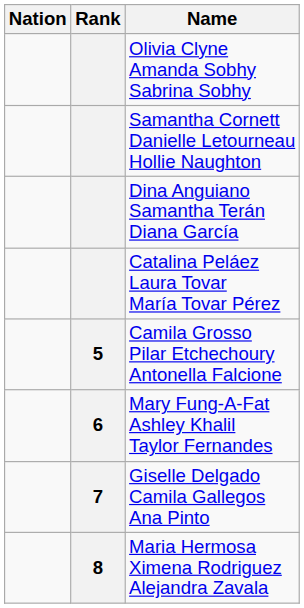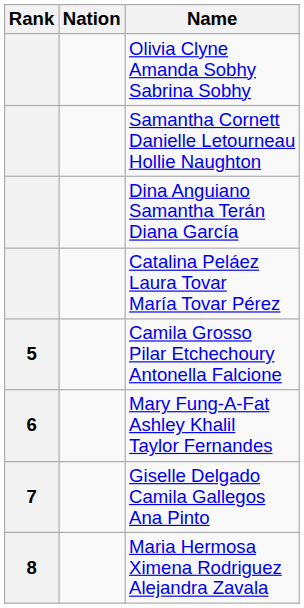 <table class="wikitable sortable" style="text-align:center">
 <tr>
+<th>Rank</th>
 <th>Nation</th>
-<th>Rank</th>
 <th>Name</th>
 </tr>
 <tr>
+<th></th>
 <td align=left></td>
-<th></th>
 <td align=left><a href='#'>Olivia Clyne</a><br><a href='#'>Amanda Sobhy</a><br><a href='#'>Sabrina Sobhy</a></td>
 </tr>
 <tr>
+<th></th>
 <td align=left></td>
-<th></th>
 <td align=left><a href='#'>Samantha Cornett</a><br><a href='#'>Danielle Letourneau</a><br><a href='#'>Hollie Naughton</a></td>
 </tr>
 <tr>
+<th></th>
 <td align=left></td>
-<th></th>
 <td align=left><a href='#'>Dina Anguiano</a><br><a href='#'>Samantha Terán</a><br><a href='#'>Diana García</a></td>
 </tr>
 <tr>
+<th></th>
 <td align=left></td>
-<th></th>
 <td align=left><a href='#'>Catalina Peláez</a><br><a href='#'>Laura Tovar</a><br><a href='#'>María Tovar Pérez</a></td>
 </tr>
 <tr>
+<th>5</th>
 <td align=left></td>
-<th>5</th>
 <td align=left><a href='#'>Camila Grosso</a><br><a href='#'>Pilar Etchechoury</a><br><a href='#'>Antonella Falcione</a></td>
 </tr>
 <tr>
+<th>6</th>
 <td align=left></td>
-<th>6</th>
 <td align=left><a href='#'>Mary Fung-A-Fat</a><br><a href='#'>Ashley Khalil</a><br><a href='#'>Taylor Fernandes</a></td>
 </tr>
 <tr>
+<th>7</th>
 <td align=left></td>
-<th>7</th>
 <td align=left><a href='#'>Giselle Delgado</a><br><a href='#'>Camila Gallegos</a><br><a href='#'>Ana Pinto</a></td>
 </tr>
 <tr>
+<th>8</th>
 <td align=left></td>
-<th>8</th>
 <td align=left><a href='#'>Maria Hermosa</a><br><a href='#'>Ximena Rodriguez</a><br><a href='#'>Alejandra Zavala</a></td>
 </tr>
 </table>
